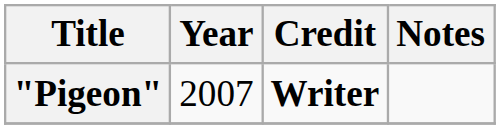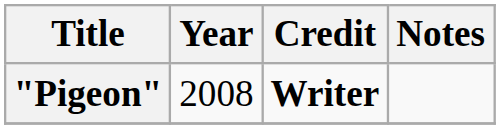 <table class="wikitable sortable plainrowheaders">
 <tr>
 <th scope="col">Title</th>
 <th scope="col">Year</th>
 <th scope="col">Credit</th>
 <th scope="col" class="unsortable">Notes</th>
 </tr>
 <tr>
 <th scope="row">"Pigeon"</th>
-<td align="center">2007</td>
+<td align="center">2008</td>
 <td><strong>Writer</strong></td>
 <td></td>
 </tr>
 <tr>
 </tr>
 </table>
